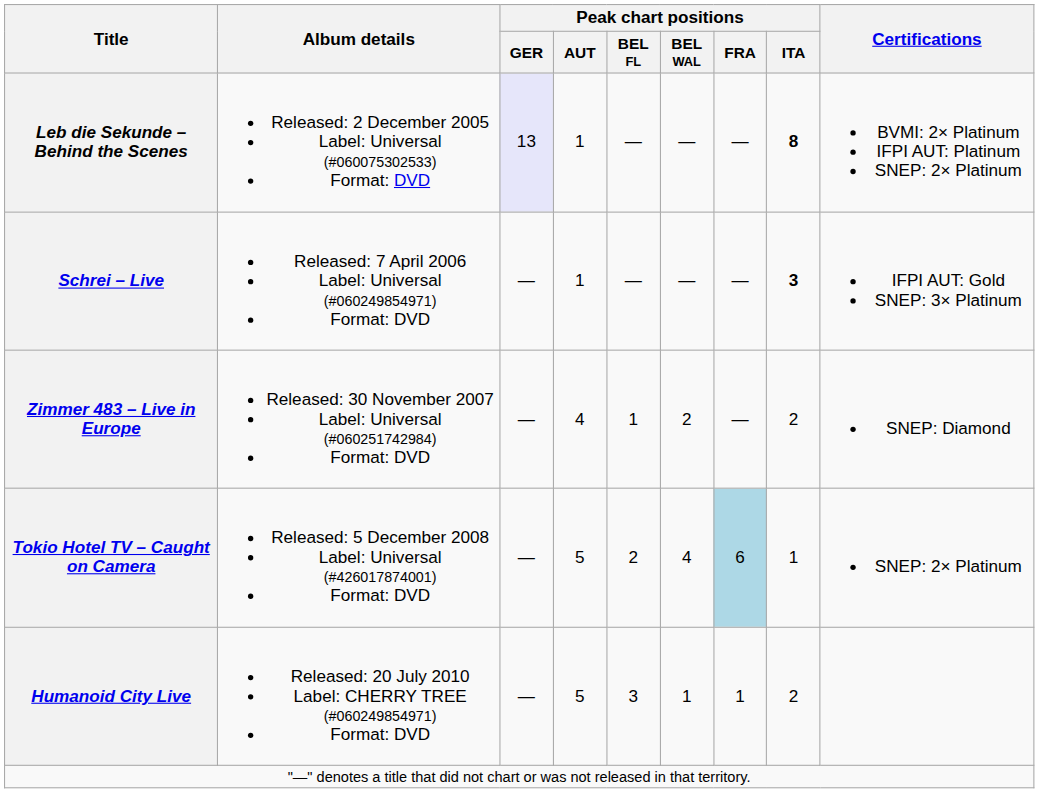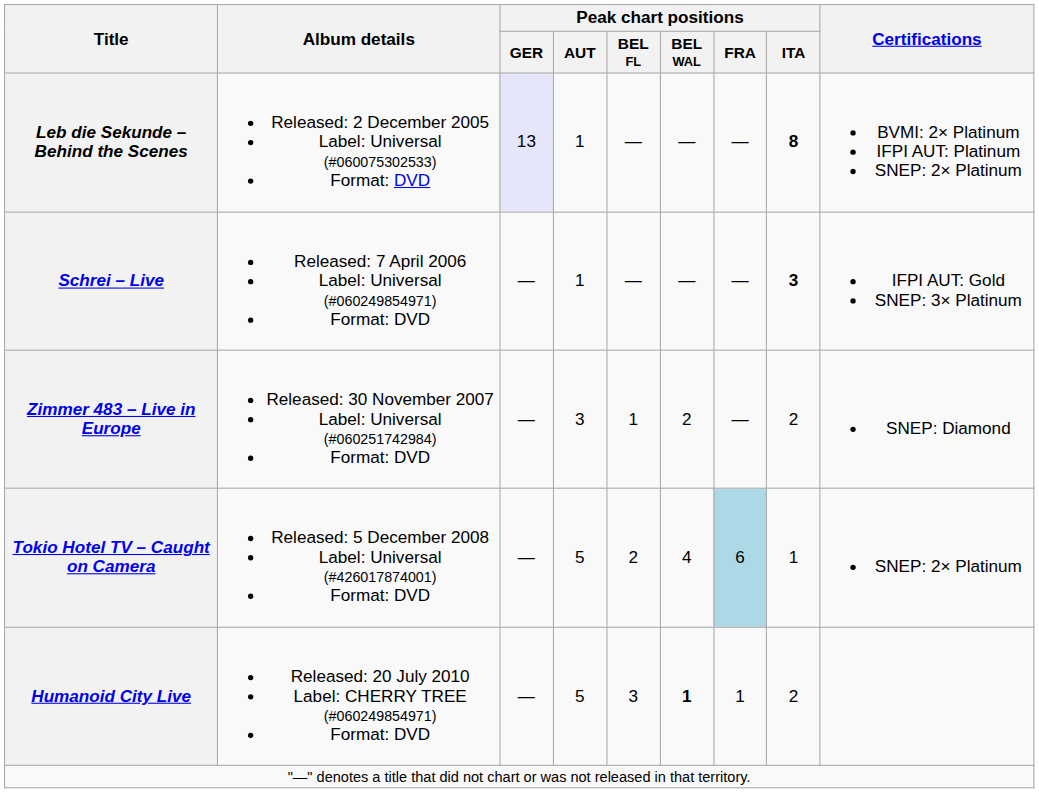 <table class="wikitable plainrowheaders" style="text-align:center;">
 <tr>
 <th rowspan="2" style="width:12em;">Title</th>
 <th rowspan="2" style="width:16em;">Album details</th>
 <th colspan="6">Peak chart positions</th>
 <th rowspan="2" style="width:12em;"><a href='#'>Certifications</a></th>
 </tr>
 <tr>
 <th style="width:3em;font-size:90%;">GER<br></th>
 <th style="width:3em;font-size:90%;">AUT<br></th>
 <th scope="col" style="width:3em;font-size:90%;">BEL<br><small>FL</small><br></th>
 <th scope="col" style="width:3em;font-size:90%;">BEL<br><small>WAL</small><br></th>
 <th scope="col" style="width:3em;font-size:90%;">FRA<br></th>
 <th scope="col" style="width:3em;font-size:90%;">ITA<br></th>
 </tr>
 <tr>
 <th scope="row"><em>Leb die Sekunde – Behind the Scenes</em></th>
 <td><br><ul><li>Released: 2 December 2005</li><li>Label: Universal <small>(#060075302533)</small></li><li>Format: <a href='#'>DVD</a></li></ul></td>
 <td style="background: lavender;">13</td>
 <td>1</td>
 <td>—</td>
 <td>—</td>
 <td>—</td>
 <td><strong>8</strong></td>
 <td><br><ul><li>BVMI: 2× Platinum</li><li>IFPI AUT: Platinum</li><li>SNEP: 2× Platinum</li></ul></td>
 </tr>
 <tr>
 <th scope="row"><em><a href='#'>Schrei – Live</a></em></th>
 <td><br><ul><li>Released: 7 April 2006</li><li>Label: Universal <small>(#060249854971)</small></li><li>Format: DVD</li></ul></td>
 <td>—</td>
 <td>1</td>
 <td>—</td>
 <td>—</td>
 <td>—</td>
 <td><strong>3</strong></td>
 <td><br><ul><li>IFPI AUT: Gold</li><li>SNEP: 3× Platinum</li></ul></td>
 </tr>
 <tr>
 <th scope="row"><em><a href='#'>Zimmer 483 – Live in Europe</a></em></th>
 <td><br><ul><li>Released: 30 November 2007</li><li>Label: Universal <small>(#060251742984)</small></li><li>Format: DVD</li></ul></td>
 <td>—</td>
-<td>4</td>
+<td>3</td>
 <td>1</td>
 <td>2</td>
 <td>—</td>
 <td>2</td>
 <td><br><ul><li>SNEP: Diamond</li></ul></td>
 </tr>
 <tr>
 <th scope="row"><em><a href='#'>Tokio Hotel TV – Caught on Camera</a></em></th>
 <td><br><ul><li>Released: 5 December 2008</li><li>Label: Universal <small>(#426017874001)</small></li><li>Format: DVD</li></ul></td>
 <td>—</td>
 <td>5</td>
 <td>2</td>
 <td>4</td>
 <td style="background: lightblue;">6</td>
 <td>1</td>
 <td><br><ul><li>SNEP: 2× Platinum</li></ul></td>
 </tr>
 <tr>
 <th scope="row"><em><a href='#'>Humanoid City Live</a></em></th>
 <td><br><ul><li>Released: 20 July 2010</li><li>Label: CHERRY TREE <small>(#060249854971)</small></li><li>Format: DVD</li></ul></td>
 <td>—</td>
 <td>5</td>
 <td>3</td>
-<td>1</td>
+<td><strong>1</strong></td>
 <td>1</td>
 <td>2</td>
 <td></td>
 </tr>
 <tr>
 <td align="center" colspan="16" style="font-size: 85%">"—" denotes a title that did not chart or was not released in that territory.</td>
 </tr>
 </table>
